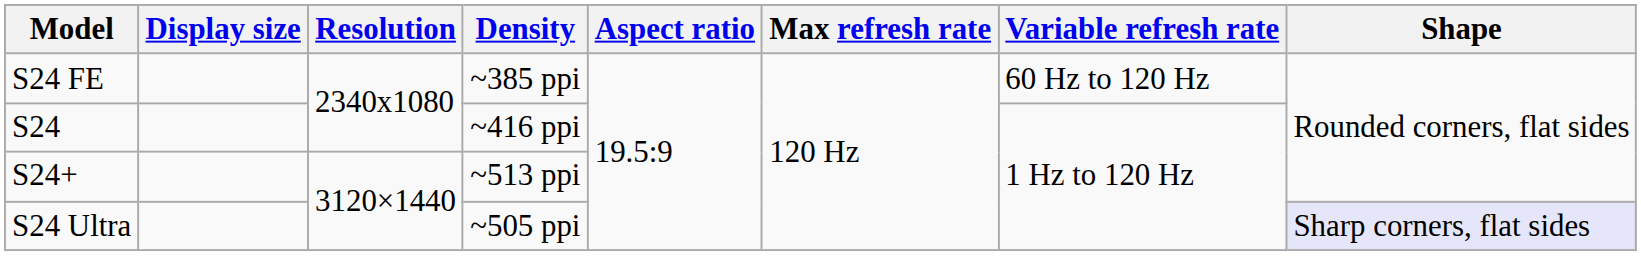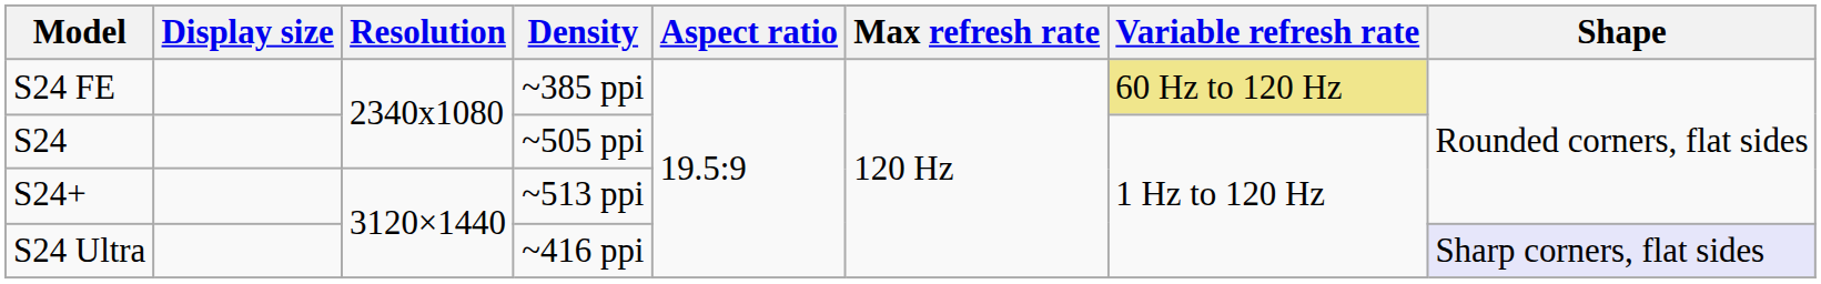 <table class="wikitable">
 <tr>
 <th>Model</th>
 <th><a href='#'>Display size</a></th>
 <th><a href='#'>Resolution</a></th>
 <th><a href='#'>Density</a></th>
 <th><a href='#'>Aspect ratio</a></th>
 <th>Max <a href='#'>refresh rate</a></th>
 <th><a href='#'>Variable refresh rate</a></th>
 <th>Shape</th>
 </tr>
 <tr>
 <td>S24 FE</td>
 <td></td>
 <td rowspan="2">2340x1080</td>
 <td>~385 ppi</td>
 <td rowspan="4">19.5:9</td>
 <td rowspan="4">120 Hz</td>
-<td>60 Hz to 120 Hz</td>
+<td style="background: khaki;">60 Hz to 120 Hz</td>
 <td rowspan="3">Rounded corners, flat sides</td>
 </tr>
 <tr>
 <td>S24</td>
 <td></td>
-<td>~416 ppi</td>
+<td>~505 ppi</td>
 <td rowspan="3">1 Hz to 120 Hz</td>
 </tr>
 <tr>
 <td>S24+</td>
 <td></td>
 <td rowspan="2">3120×1440</td>
 <td>~513 ppi</td>
 </tr>
 <tr>
 <td>S24 Ultra</td>
 <td></td>
-<td>~505 ppi</td>
+<td>~416 ppi</td>
 <td style="background: lavender;">Sharp corners, flat sides</td>
 </tr>
 </table>
